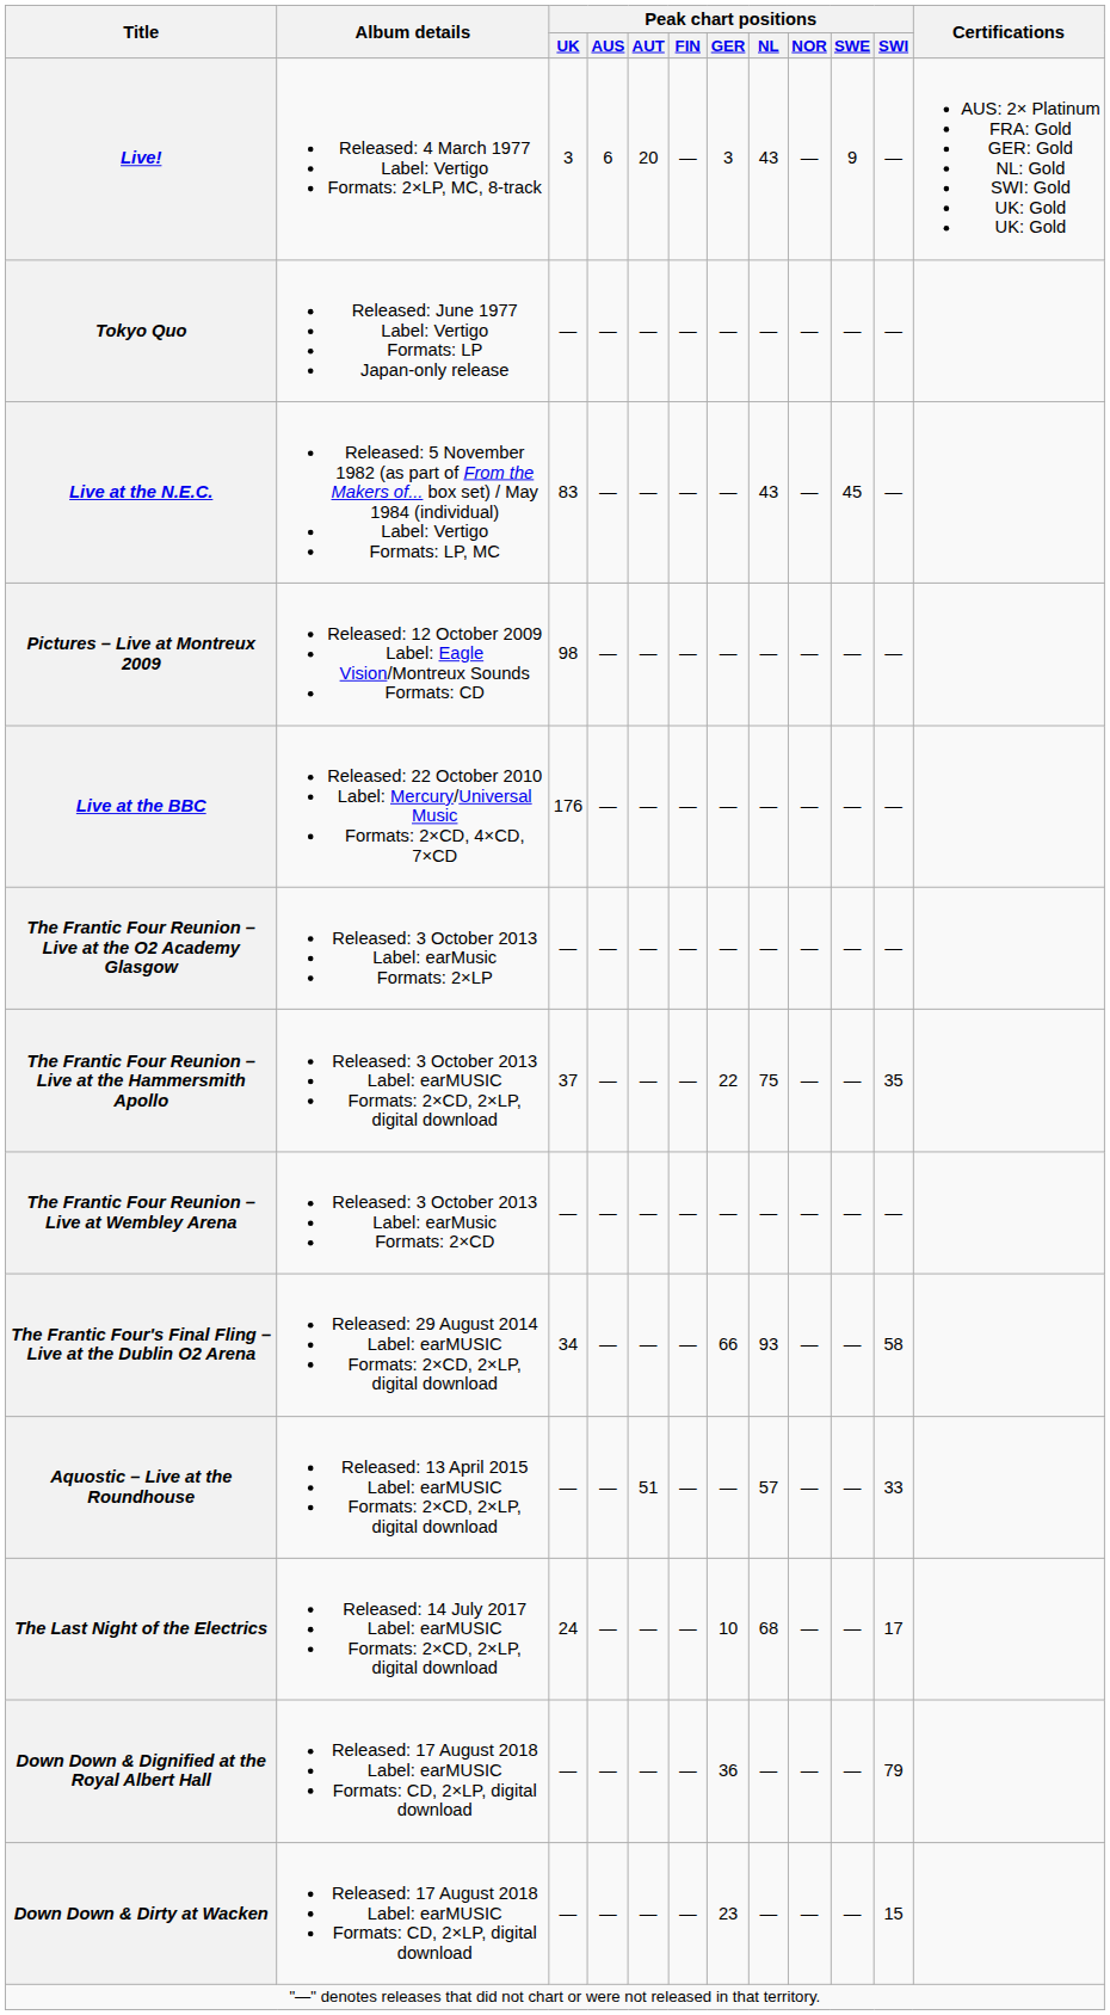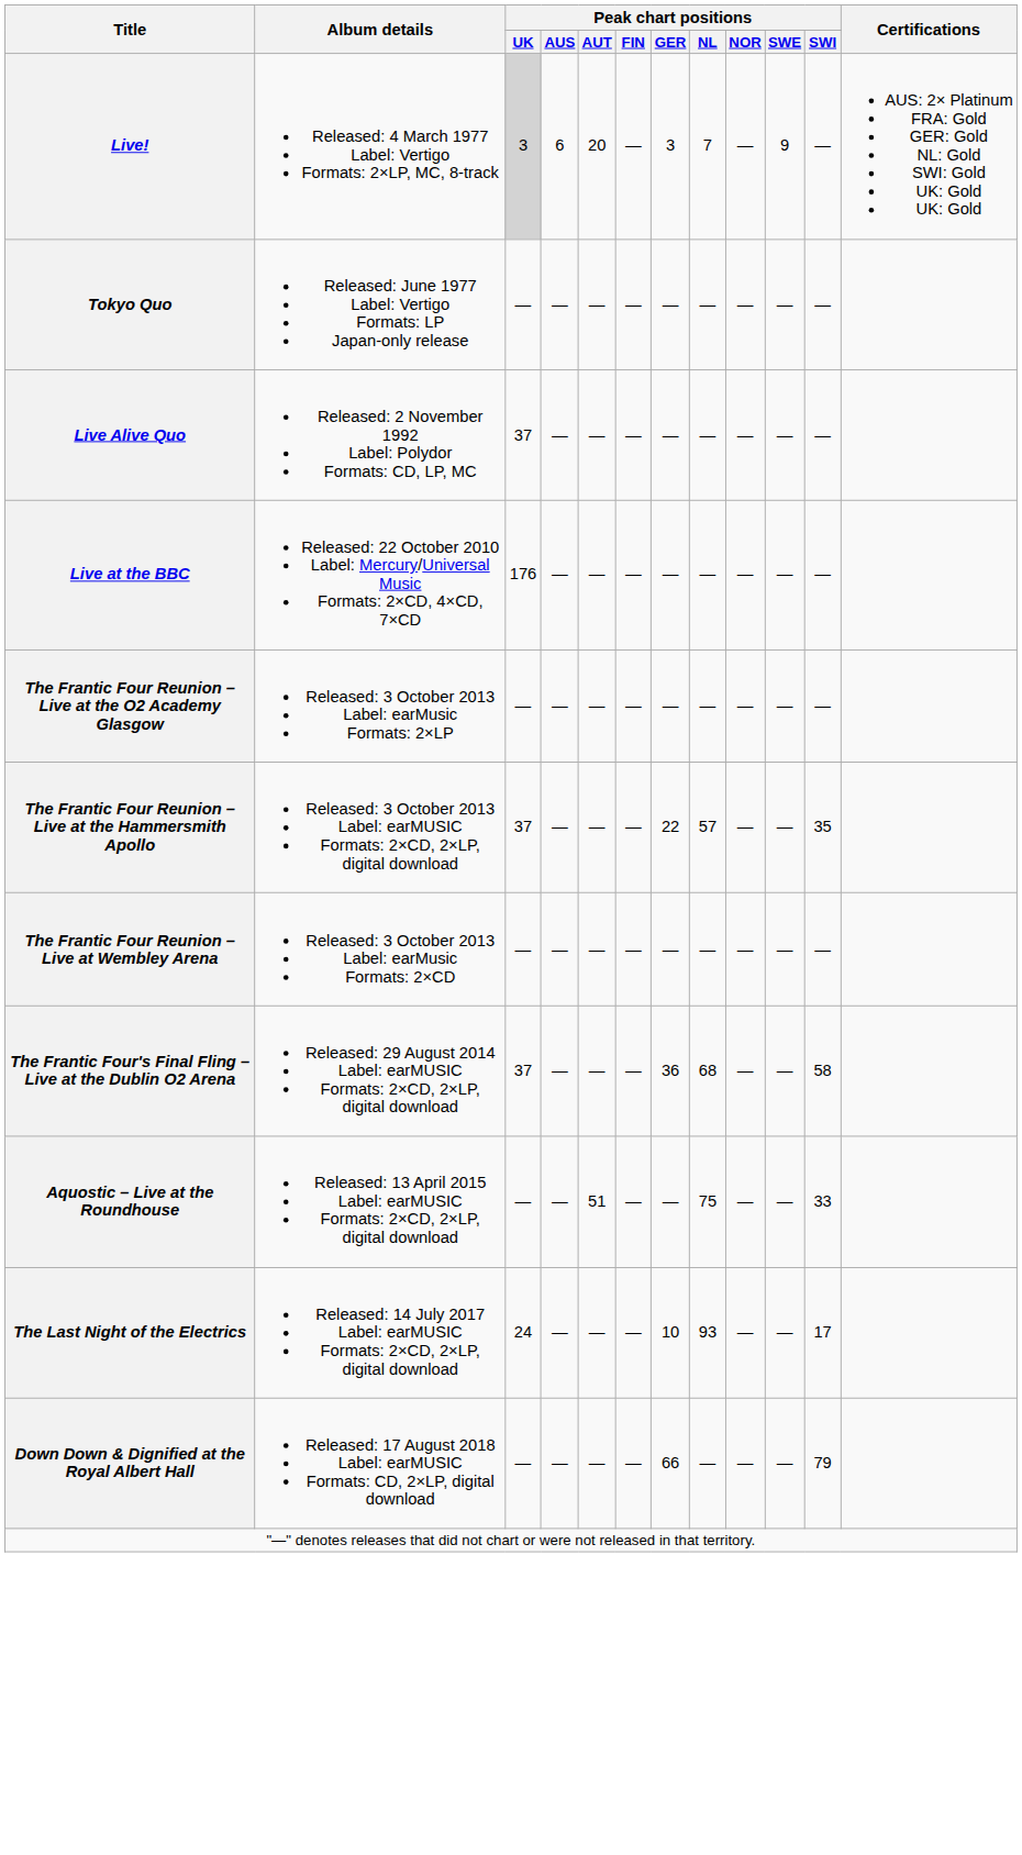 <table class="wikitable plainrowheaders" style="text-align:center;">
 <tr>
 <th rowspan="2" scope="col" style="width:15em;">Title</th>
 <th rowspan="2" scope="col" style="width:15em;">Album details</th>
 <th colspan="9">Peak chart positions</th>
 <th rowspan="2">Certifications</th>
 </tr>
 <tr>
 <th scope="col" style="width:2em;font-size:90%;"><a href='#'>UK</a><br></th>
 <th scope="col" style="width:2em;font-size:90%;"><a href='#'>AUS</a><br></th>
 <th scope="col" style="width:2em;font-size:90%;"><a href='#'>AUT</a><br></th>
 <th scope="col" style="width:2em;font-size:90%;"><a href='#'>FIN</a><br></th>
 <th scope="col" style="width:2em;font-size:90%;"><a href='#'>GER</a><br></th>
 <th scope="col" style="width:2em;font-size:90%;"><a href='#'>NL</a><br></th>
 <th scope="col" style="width:2em;font-size:90%;"><a href='#'>NOR</a><br></th>
 <th scope="col" style="width:2em;font-size:90%;"><a href='#'>SWE</a><br></th>
 <th scope="col" style="width:2em;font-size:90%;"><a href='#'>SWI</a><br></th>
 </tr>
 <tr>
 <th scope="row"><em><a href='#'>Live!</a></em></th>
 <td><br><ul><li>Released: 4 March 1977</li><li>Label: Vertigo</li><li>Formats: 2×LP, MC, 8-track</li></ul></td>
-<td>3</td>
+<td style="background: lightgrey;">3</td>
 <td>6</td>
 <td>20</td>
 <td>—</td>
 <td>3</td>
-<td>43</td>
+<td>7</td>
 <td>—</td>
 <td>9</td>
 <td>—</td>
 <td><br><ul><li>AUS: 2× Platinum</li><li>FRA: Gold</li><li>GER: Gold</li><li>NL: Gold</li><li>SWI: Gold</li><li>UK: Gold</li><li>UK: Gold</li></ul></td>
 </tr>
 <tr>
 <th scope="row"><em>Tokyo Quo</em></th>
 <td><br><ul><li>Released: June 1977</li><li>Label: Vertigo</li><li>Formats: LP</li><li>Japan-only release</li></ul></td>
 <td>—</td>
 <td>—</td>
 <td>—</td>
 <td>—</td>
 <td>—</td>
 <td>—</td>
 <td>—</td>
 <td>—</td>
 <td>—</td>
 <td></td>
 </tr>
 <tr>
-<th scope="row"><em><a href='#'>Live at the N.E.C.</a></em></th>
-<td><br><ul><li>Released: 5 November 1982 (as part of <em><a href='#'>From the Makers of...</a></em> box set) / May 1984 (individual)</li><li>Label: Vertigo</li><li>Formats: LP, MC</li></ul></td>
-<td>83</td>
-<td>—</td>
-<td>—</td>
-<td>—</td>
-<td>—</td>
-<td>43</td>
-<td>—</td>
-<td>45</td>
-<td>—</td>
-<td></td>
-</tr>
-<tr>
-<th scope="row"><em>Pictures – Live at Montreux 2009</em></th>
-<td><br><ul><li>Released: 12 October 2009</li><li>Label: <a href='#'>Eagle Vision</a>/Montreux Sounds</li><li>Formats: CD</li></ul></td>
-<td>98</td>
+<th scope="row"><em><a href='#'>Live Alive Quo</a></em></th>
+<td><br><ul><li>Released: 2 November 1992</li><li>Label: Polydor</li><li>Formats: CD, LP, MC</li></ul></td>
+<td>37</td>
 <td>—</td>
 <td>—</td>
 <td>—</td>
 <td>—</td>
 <td>—</td>
 <td>—</td>
 <td>—</td>
 <td>—</td>
 <td></td>
 </tr>
 <tr>
 <th scope="row"><em><a href='#'>Live at the BBC</a></em></th>
 <td><br><ul><li>Released: 22 October 2010</li><li>Label: <a href='#'>Mercury</a>/<a href='#'>Universal Music</a></li><li>Formats: 2×CD, 4×CD, 7×CD</li></ul></td>
 <td>176</td>
 <td>—</td>
 <td>—</td>
 <td>—</td>
 <td>—</td>
 <td>—</td>
 <td>—</td>
 <td>—</td>
 <td>—</td>
 <td></td>
 </tr>
 <tr>
 <th scope="row"><em>The Frantic Four Reunion – Live at the O2 Academy Glasgow</em></th>
 <td><br><ul><li>Released: 3 October 2013</li><li>Label: earMusic</li><li>Formats: 2×LP</li></ul></td>
 <td>—</td>
 <td>—</td>
 <td>—</td>
 <td>—</td>
 <td>—</td>
 <td>—</td>
 <td>—</td>
 <td>—</td>
 <td>—</td>
 <td></td>
 </tr>
 <tr>
 <th scope="row"><em>The Frantic Four Reunion – Live at the Hammersmith Apollo</em></th>
 <td><br><ul><li>Released: 3 October 2013</li><li>Label: earMUSIC</li><li>Formats: 2×CD, 2×LP, digital download</li></ul></td>
 <td>37</td>
 <td>—</td>
 <td>—</td>
 <td>—</td>
 <td>22</td>
-<td>75</td>
+<td>57</td>
 <td>—</td>
 <td>—</td>
 <td>35</td>
 <td></td>
 </tr>
 <tr>
 <th scope="row"><em>The Frantic Four Reunion – Live at Wembley Arena</em></th>
 <td><br><ul><li>Released: 3 October 2013</li><li>Label: earMusic</li><li>Formats: 2×CD</li></ul></td>
 <td>—</td>
 <td>—</td>
 <td>—</td>
 <td>—</td>
 <td>—</td>
 <td>—</td>
 <td>—</td>
 <td>—</td>
 <td>—</td>
 <td></td>
 </tr>
 <tr>
 <th scope="row"><em>The Frantic Four's Final Fling – Live at the Dublin O2 Arena</em></th>
 <td><br><ul><li>Released: 29 August 2014</li><li>Label: earMUSIC</li><li>Formats: 2×CD, 2×LP, digital download</li></ul></td>
-<td>34</td>
+<td>37</td>
 <td>—</td>
 <td>—</td>
 <td>—</td>
-<td>66</td>
-<td>93</td>
+<td>36</td>
+<td>68</td>
 <td>—</td>
 <td>—</td>
 <td>58</td>
 <td></td>
 </tr>
 <tr>
 <th scope="row"><em>Aquostic – Live at the Roundhouse</em></th>
 <td><br><ul><li>Released: 13 April 2015</li><li>Label: earMUSIC</li><li>Formats: 2×CD, 2×LP, digital download</li></ul></td>
 <td>—</td>
 <td>—</td>
 <td>51</td>
 <td>—</td>
 <td>—</td>
-<td>57</td>
+<td>75</td>
 <td>—</td>
 <td>—</td>
 <td>33</td>
 <td></td>
 </tr>
 <tr>
 <th scope="row"><em>The Last Night of the Electrics</em></th>
 <td><br><ul><li>Released: 14 July 2017</li><li>Label: earMUSIC</li><li>Formats: 2×CD, 2×LP, digital download</li></ul></td>
 <td>24</td>
 <td>—</td>
 <td>—</td>
 <td>—</td>
 <td>10</td>
-<td>68</td>
+<td>93</td>
 <td>—</td>
 <td>—</td>
 <td>17</td>
 <td></td>
 </tr>
 <tr>
 <th scope="row"><em>Down Down & Dignified at the Royal Albert Hall</em></th>
 <td><br><ul><li>Released: 17 August 2018</li><li>Label: earMUSIC</li><li>Formats: CD, 2×LP, digital download</li></ul></td>
 <td>—</td>
 <td>—</td>
 <td>—</td>
 <td>—</td>
-<td>36</td>
+<td>66</td>
 <td>—</td>
 <td>—</td>
 <td>—</td>
 <td>79</td>
 <td></td>
 </tr>
 <tr>
-<th scope="row"><em>Down Down & Dirty at Wacken</em></th>
-<td><br><ul><li>Released: 17 August 2018</li><li>Label: earMUSIC</li><li>Formats: CD, 2×LP, digital download</li></ul></td>
-<td>—</td>
-<td>—</td>
-<td>—</td>
-<td>—</td>
-<td>23</td>
-<td>—</td>
-<td>—</td>
-<td>—</td>
-<td>15</td>
-<td></td>
-</tr>
-<tr>
 <td colspan="12" style="font-size:90%">"—" denotes releases that did not chart or were not released in that territory.</td>
 </tr>
 </table>
